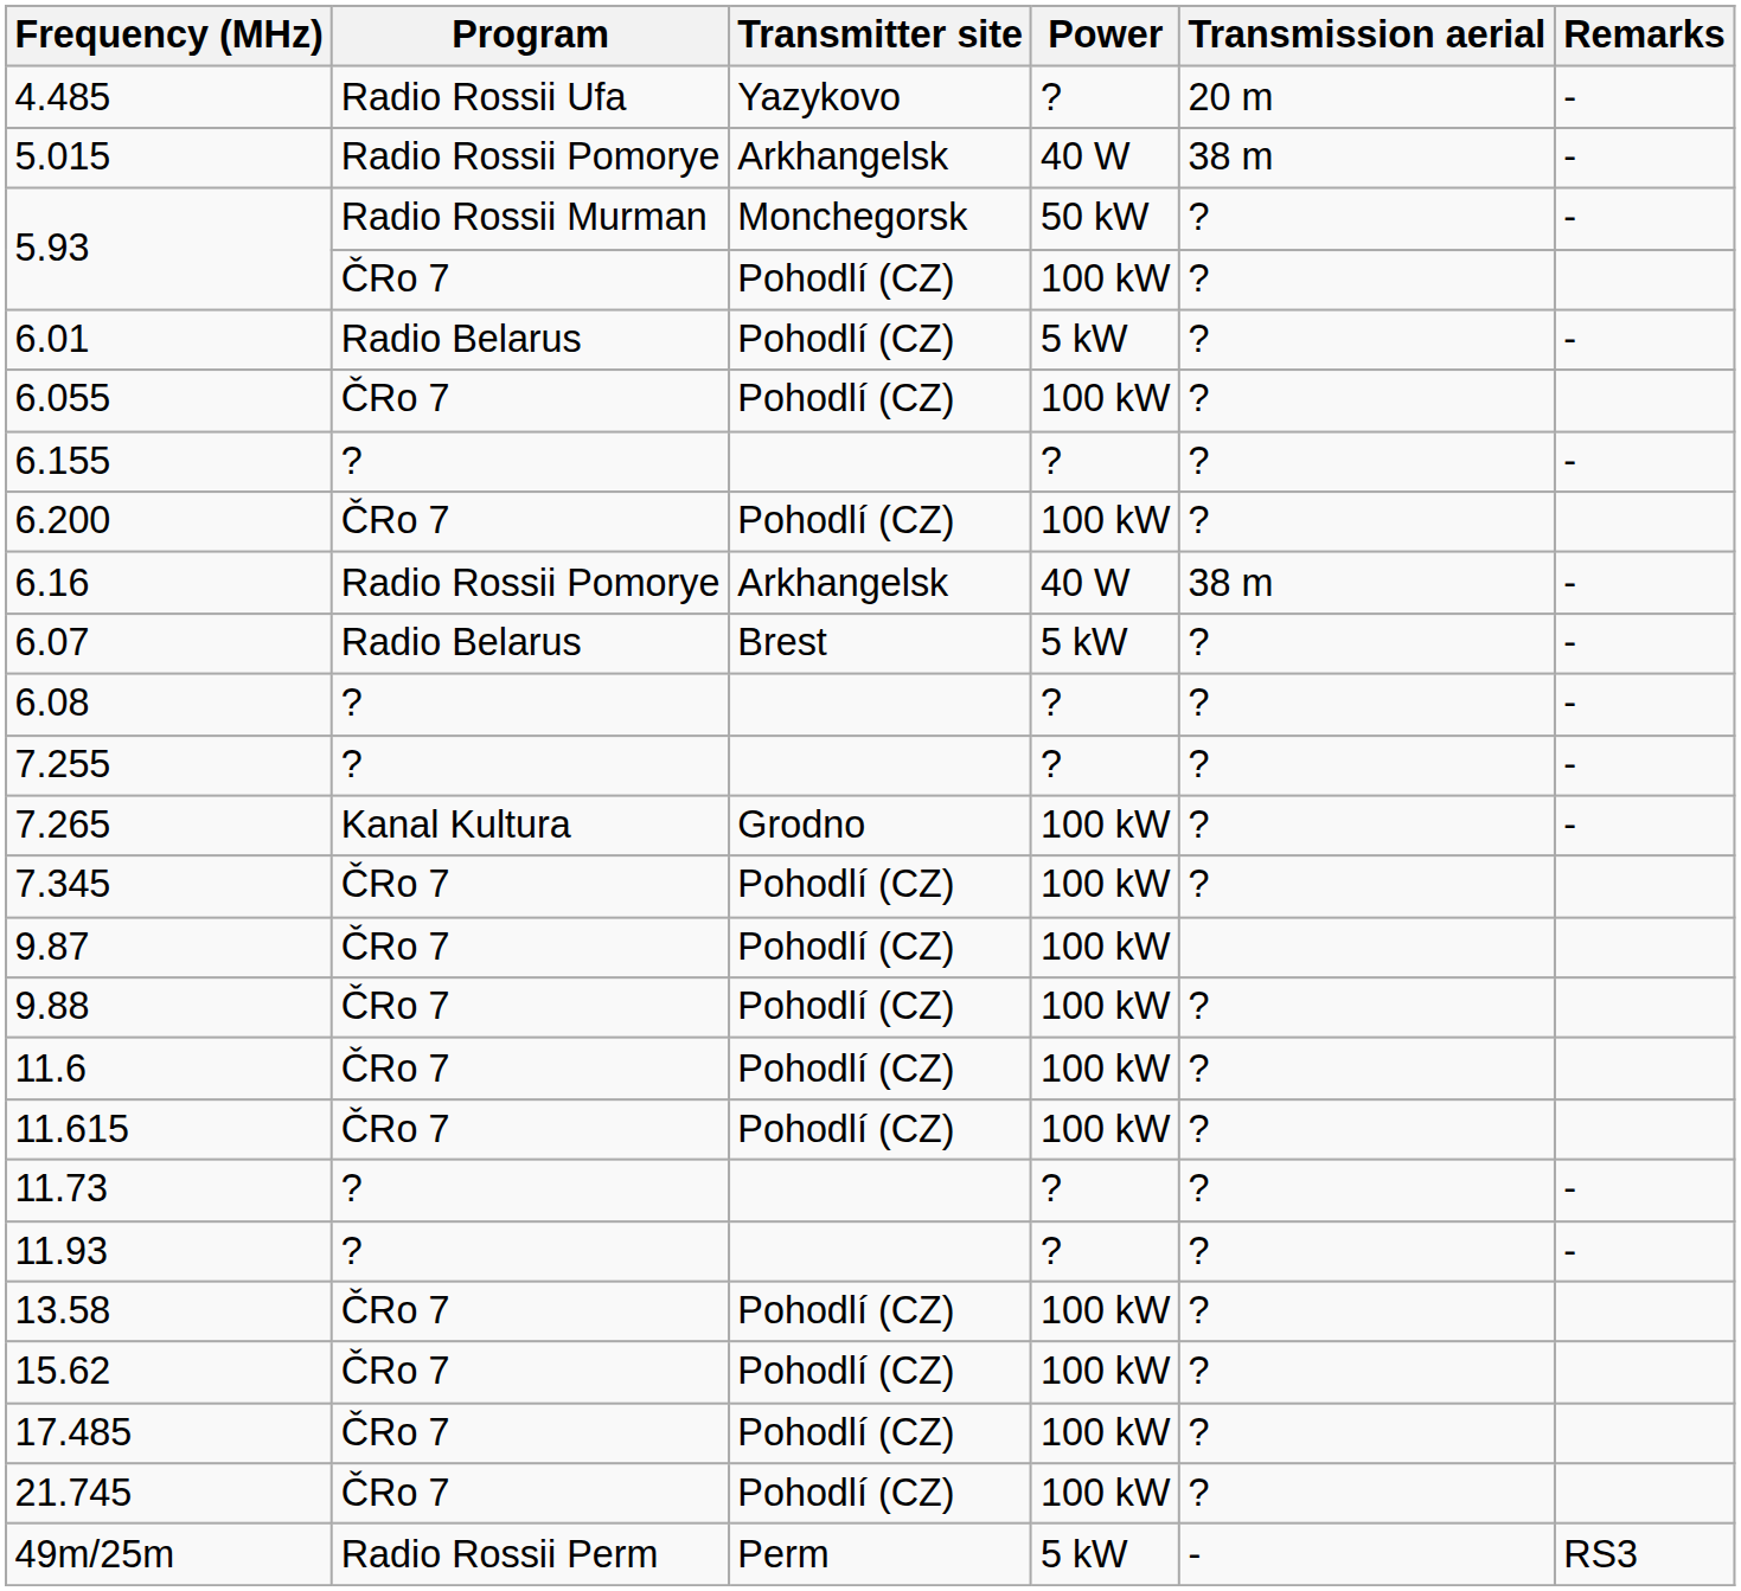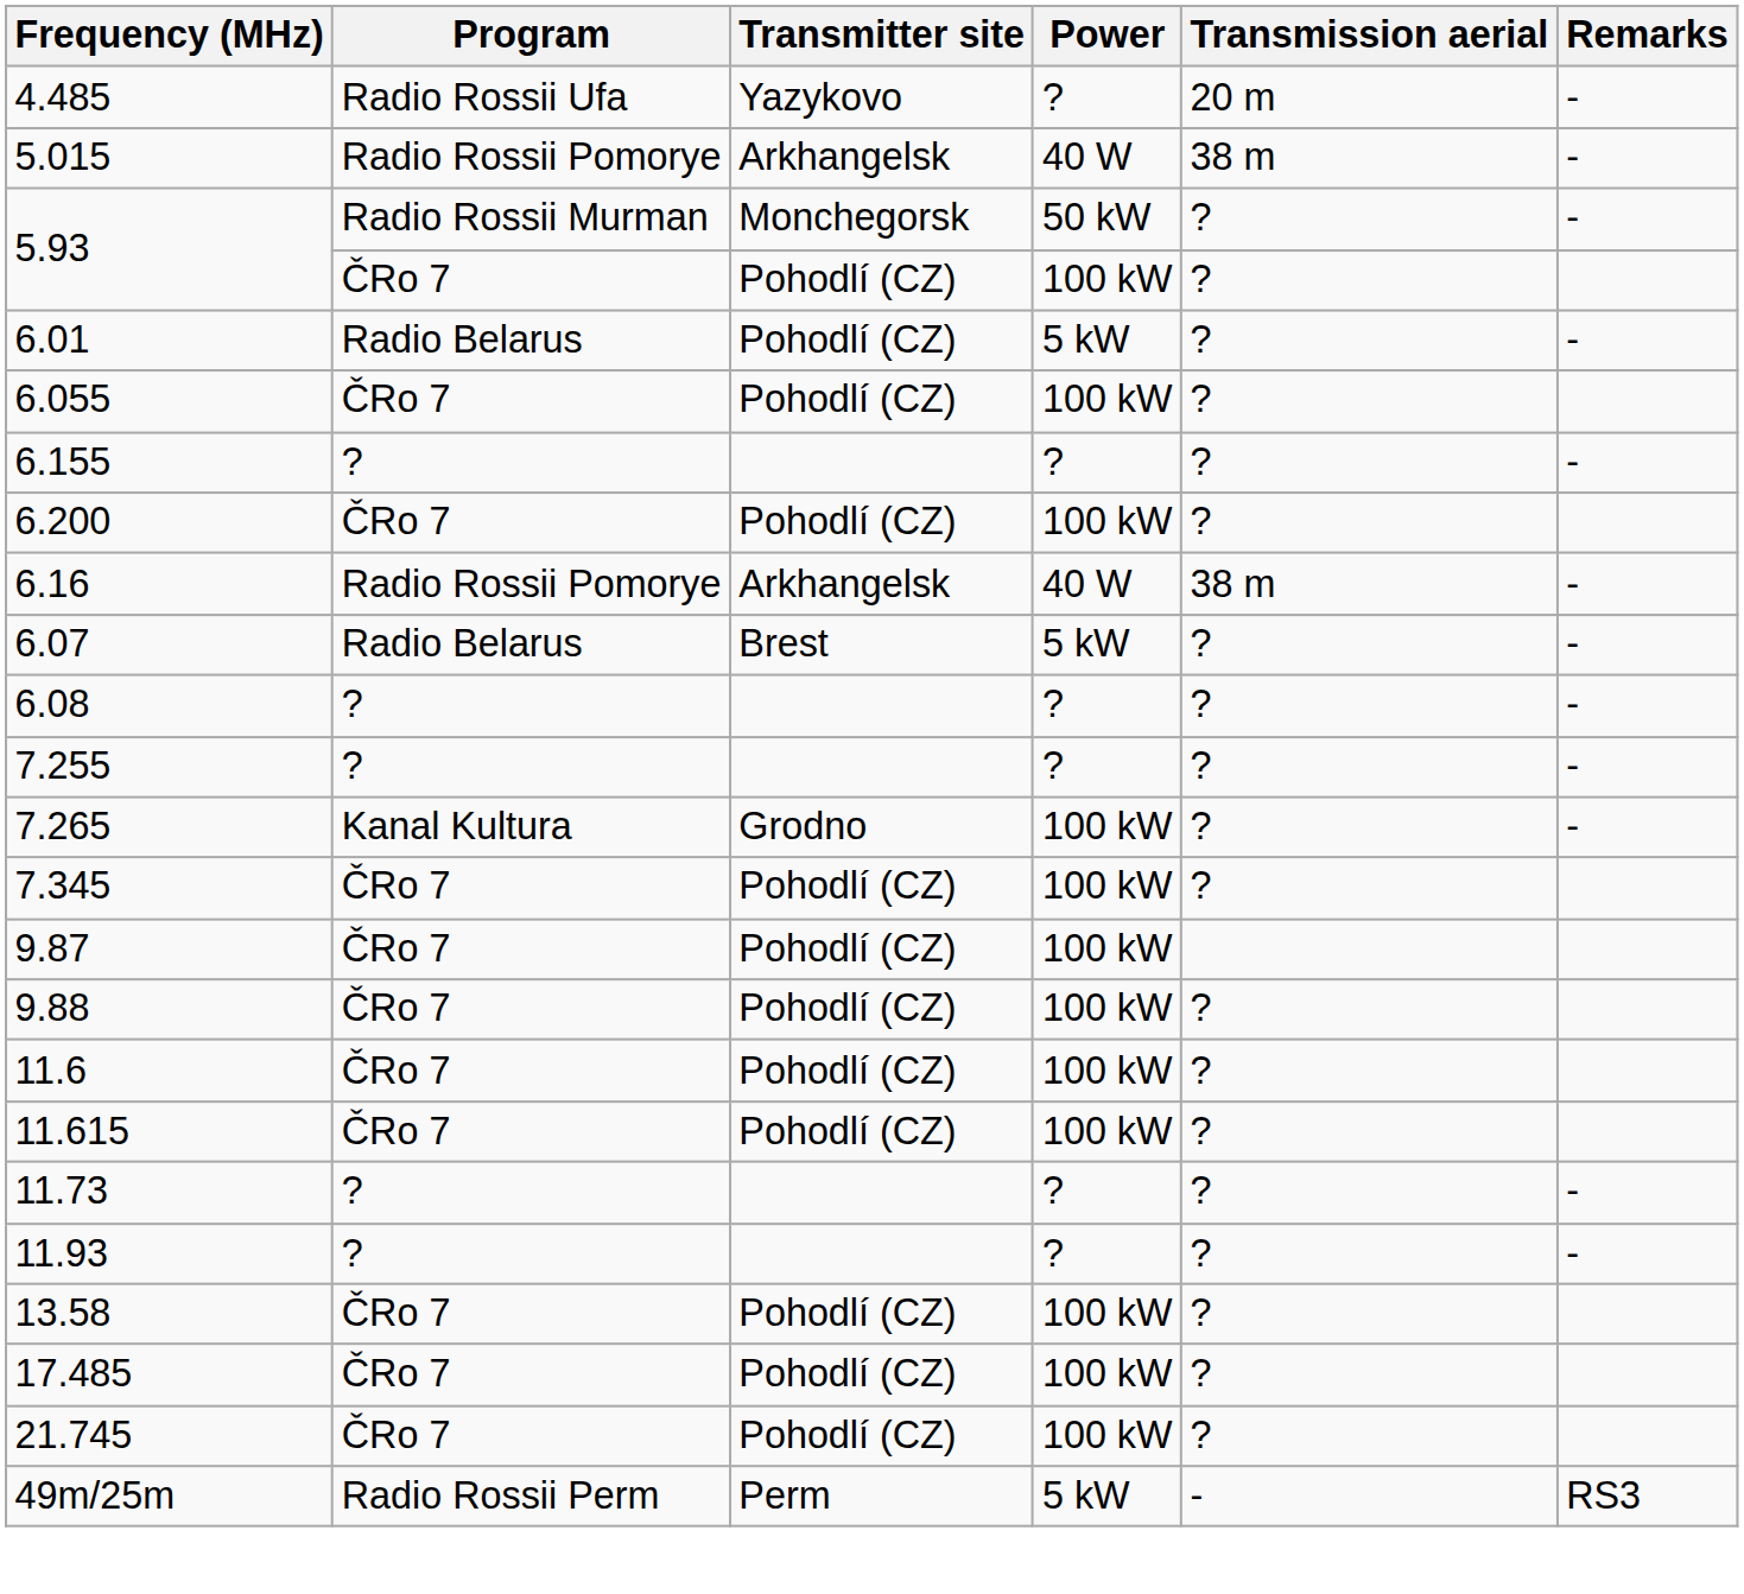 <table class="wikitable sortable sticky-header">
 <tr style="text-align:center;">
 <th>Frequency (MHz)</th>
 <th>Program</th>
 <th>Transmitter site</th>
 <th>Power</th>
 <th>Transmission aerial</th>
 <th>Remarks</th>
 </tr>
 <tr>
 <td>4.485</td>
 <td>Radio Rossii Ufa</td>
 <td> Yazykovo</td>
 <td>?</td>
 <td>20 m</td>
 <td>-</td>
 </tr>
 <tr>
 <td>5.015</td>
 <td>Radio Rossii Pomorye</td>
 <td> Arkhangelsk</td>
 <td>40 W</td>
 <td>38 m</td>
 <td>-</td>
 </tr>
 <tr>
 <td rowspan="2">5.93</td>
 <td>Radio Rossii Murman</td>
 <td> Monchegorsk</td>
 <td>50 kW</td>
 <td>?</td>
 <td>-</td>
 </tr>
 <tr>
 <td>ČRo 7</td>
 <td>Pohodlí (CZ)</td>
 <td>100 kW</td>
 <td>?</td>
 <td></td>
 </tr>
 <tr>
 <td>6.01</td>
 <td>Radio Belarus</td>
 <td>Pohodlí (CZ)</td>
 <td>5 kW</td>
 <td>?</td>
 <td>-</td>
 </tr>
 <tr>
 <td>6.055</td>
 <td>ČRo 7</td>
 <td>Pohodlí (CZ)</td>
 <td>100 kW</td>
 <td>?</td>
 <td></td>
 </tr>
 <tr>
 <td>6.155</td>
 <td>?</td>
 <td></td>
 <td>?</td>
 <td>?</td>
 <td>-</td>
 </tr>
 <tr>
 <td>6.200</td>
 <td>ČRo 7</td>
 <td>Pohodlí (CZ)</td>
 <td>100 kW</td>
 <td>?</td>
 <td></td>
 </tr>
 <tr>
 <td>6.16</td>
 <td>Radio Rossii Pomorye</td>
 <td> Arkhangelsk</td>
 <td>40 W</td>
 <td>38 m</td>
 <td>-</td>
 </tr>
 <tr>
 <td>6.07</td>
 <td>Radio Belarus</td>
 <td> Brest</td>
 <td>5 kW</td>
 <td>?</td>
 <td>-</td>
 </tr>
 <tr>
 <td>6.08</td>
 <td>?</td>
 <td></td>
 <td>?</td>
 <td>?</td>
 <td>-</td>
 </tr>
 <tr>
 <td>7.255</td>
 <td>?</td>
 <td></td>
 <td>?</td>
 <td>?</td>
 <td>-</td>
 </tr>
 <tr>
 <td>7.265</td>
 <td>Kanal Kultura</td>
 <td> Grodno</td>
 <td>100 kW</td>
 <td>?</td>
 <td>-</td>
 </tr>
 <tr>
 <td>7.345</td>
 <td>ČRo 7</td>
 <td>Pohodlí (CZ)</td>
 <td>100 kW</td>
 <td>?</td>
 <td></td>
 </tr>
 <tr>
 <td>9.87</td>
 <td>ČRo 7</td>
 <td>Pohodlí (CZ)</td>
 <td>100 kW</td>
 <td></td>
 <td></td>
 </tr>
 <tr>
 <td>9.88</td>
 <td>ČRo 7</td>
 <td>Pohodlí (CZ)</td>
 <td>100 kW</td>
 <td>?</td>
 <td></td>
 </tr>
 <tr>
 <td>11.6</td>
 <td>ČRo 7</td>
 <td>Pohodlí (CZ)</td>
 <td>100 kW</td>
 <td>?</td>
 <td></td>
 </tr>
 <tr>
 <td>11.615</td>
 <td>ČRo 7</td>
 <td>Pohodlí (CZ)</td>
 <td>100 kW</td>
 <td>?</td>
 <td></td>
 </tr>
 <tr>
 <td>11.73</td>
 <td>?</td>
 <td></td>
 <td>?</td>
 <td>?</td>
 <td>-</td>
 </tr>
 <tr>
 <td>11.93</td>
 <td>?</td>
 <td></td>
 <td>?</td>
 <td>?</td>
 <td>-</td>
 </tr>
 <tr>
 <td>13.58</td>
 <td>ČRo 7</td>
 <td>Pohodlí (CZ)</td>
 <td>100 kW</td>
 <td>?</td>
 <td></td>
 </tr>
 <tr>
-<td>15.62</td>
-<td>ČRo 7</td>
-<td>Pohodlí (CZ)</td>
-<td>100 kW</td>
-<td>?</td>
-<td></td>
-</tr>
-<tr>
 <td>17.485</td>
 <td>ČRo 7</td>
 <td>Pohodlí (CZ)</td>
 <td>100 kW</td>
 <td>?</td>
 <td></td>
 </tr>
 <tr>
 <td>21.745</td>
 <td>ČRo 7</td>
 <td>Pohodlí (CZ)</td>
 <td>100 kW</td>
 <td>?</td>
 <td></td>
 </tr>
 <tr>
 <td>49m/25m</td>
 <td>Radio Rossii Perm</td>
 <td> Perm</td>
 <td>5 kW</td>
 <td>-</td>
 <td> RS3</td>
 </tr>
 </table>
